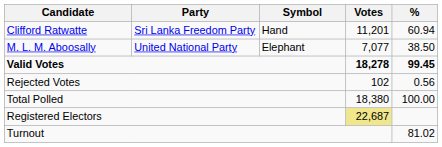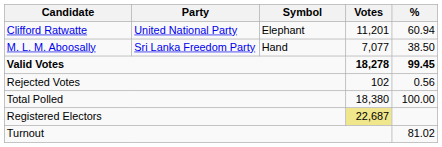 <table class="wikitable" border="1" style="text-align:right;">
 <tr>
 <th align=left width="180">Candidate</th>
 <th align=left width="180">Party</th>
 <th align=left width="120">Symbol</th>
 <th align=left width="60">Votes</th>
 <th align=left width="60">%</th>
 </tr>
 <tr>
 <td align=left><a href='#'>Clifford Ratwatte</a></td>
-<td align=left><a href='#'>Sri Lanka Freedom Party</a></td>
-<td align=left>Hand</td>
+<td align=left><a href='#'>United National Party</a></td>
+<td align=left>Elephant</td>
 <td align=right>11,201</td>
 <td align=right>60.94</td>
 </tr>
 <tr>
 <td align=left><a href='#'>M. L. M. Aboosally</a></td>
-<td align=left><a href='#'>United National Party</a></td>
-<td align=left>Elephant</td>
+<td align=left><a href='#'>Sri Lanka Freedom Party</a></td>
+<td align=left>Hand</td>
 <td align=right>7,077</td>
 <td align=right>38.50</td>
 </tr>
 <tr>
 <td align=left colspan=3><strong>Valid Votes</strong></td>
 <td align=right><strong>18,278</strong></td>
 <td align=right><strong>99.45</strong></td>
 </tr>
 <tr>
 <td align=left colspan=3>Rejected Votes</td>
 <td align=right>102</td>
 <td align=right>0.56</td>
 </tr>
 <tr>
 <td align=left colspan=3>Total Polled</td>
 <td>18,380</td>
 <td align=right>100.00</td>
 </tr>
 <tr>
 <td align=left colspan=3>Registered Electors</td>
 <td align=right style="background: khaki;">22,687</td>
 <td></td>
 </tr>
 <tr>
 <td align=left colspan=4>Turnout</td>
 <td align=right>81.02</td>
 </tr>
 </table>
